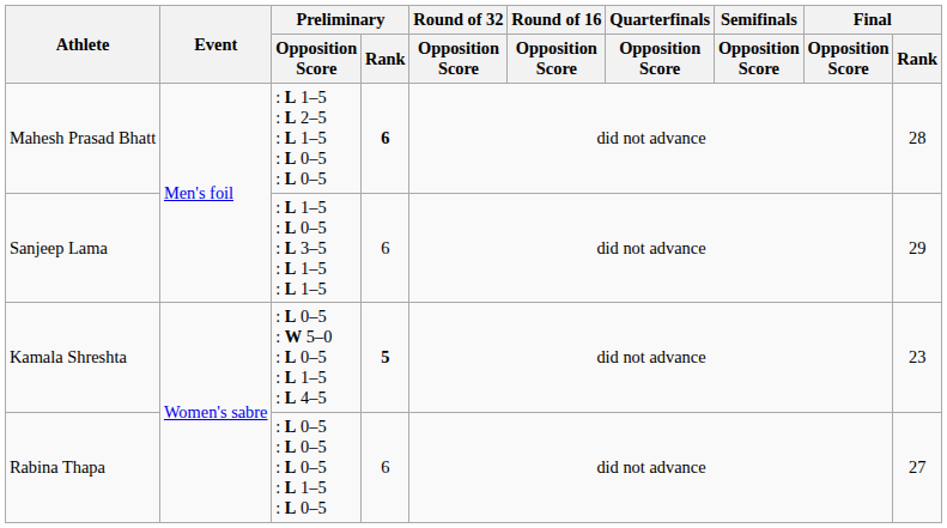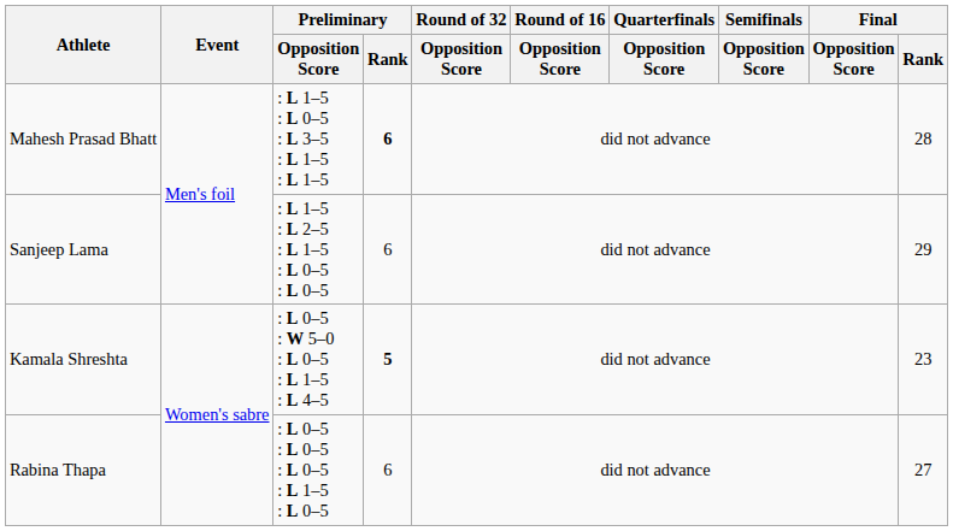 <table class=wikitable style=font-size:90%;text-align:center>
 <tr>
 <th rowspan="2">Athlete</th>
 <th rowspan="2">Event</th>
 <th colspan="2">Preliminary</th>
 <th>Round of 32</th>
 <th>Round of 16</th>
 <th>Quarterfinals</th>
 <th>Semifinals</th>
 <th colspan="2">Final</th>
 </tr>
 <tr>
 <th>Opposition<br>Score</th>
 <th>Rank</th>
 <th>Opposition<br>Score</th>
 <th>Opposition<br>Score</th>
 <th>Opposition<br>Score</th>
 <th>Opposition<br>Score</th>
 <th>Opposition<br>Score</th>
 <th>Rank</th>
 </tr>
 <tr>
 <td align=left>Mahesh Prasad Bhatt</td>
 <td align=left rowspan=2><a href='#'>Men's foil</a></td>
-<td align=left>: <strong>L</strong> 1–5<br>: <strong>L</strong> 2–5<br>: <strong>L</strong> 1–5<br>: <strong>L</strong> 0–5<br>: <strong>L</strong> 0–5</td>
+<td align=left>: <strong>L</strong> 1–5<br>: <strong>L</strong> 0–5<br>: <strong>L</strong> 3–5<br>: <strong>L</strong> 1–5<br>: <strong>L</strong> 1–5</td>
 <td><strong>6</strong></td>
 <td colspan=5>did not advance</td>
 <td>28</td>
 </tr>
 <tr>
 <td align=left>Sanjeep Lama</td>
-<td align=left>: <strong>L</strong> 1–5<br>: <strong>L</strong> 0–5<br>: <strong>L</strong> 3–5<br>: <strong>L</strong> 1–5<br>: <strong>L</strong> 1–5</td>
+<td align=left>: <strong>L</strong> 1–5<br>: <strong>L</strong> 2–5<br>: <strong>L</strong> 1–5<br>: <strong>L</strong> 0–5<br>: <strong>L</strong> 0–5</td>
 <td>6</td>
 <td colspan=5>did not advance</td>
 <td>29</td>
 </tr>
 <tr>
 <td align=left>Kamala Shreshta</td>
 <td align=left rowspan=2><a href='#'>Women's sabre</a></td>
 <td align=left>: <strong>L</strong> 0–5<br>: <strong>W</strong> 5–0<br>: <strong>L</strong> 0–5<br>: <strong>L</strong> 1–5<br>: <strong>L</strong> 4–5</td>
 <td><strong>5</strong></td>
 <td colspan=5>did not advance</td>
 <td>23</td>
 </tr>
 <tr>
 <td align=left>Rabina Thapa</td>
 <td align=left>: <strong>L</strong> 0–5<br>: <strong>L</strong> 0–5<br>: <strong>L</strong> 0–5<br>: <strong>L</strong> 1–5<br>: <strong>L</strong> 0–5</td>
 <td>6</td>
 <td colspan=5>did not advance</td>
 <td>27</td>
 </tr>
 </table>
